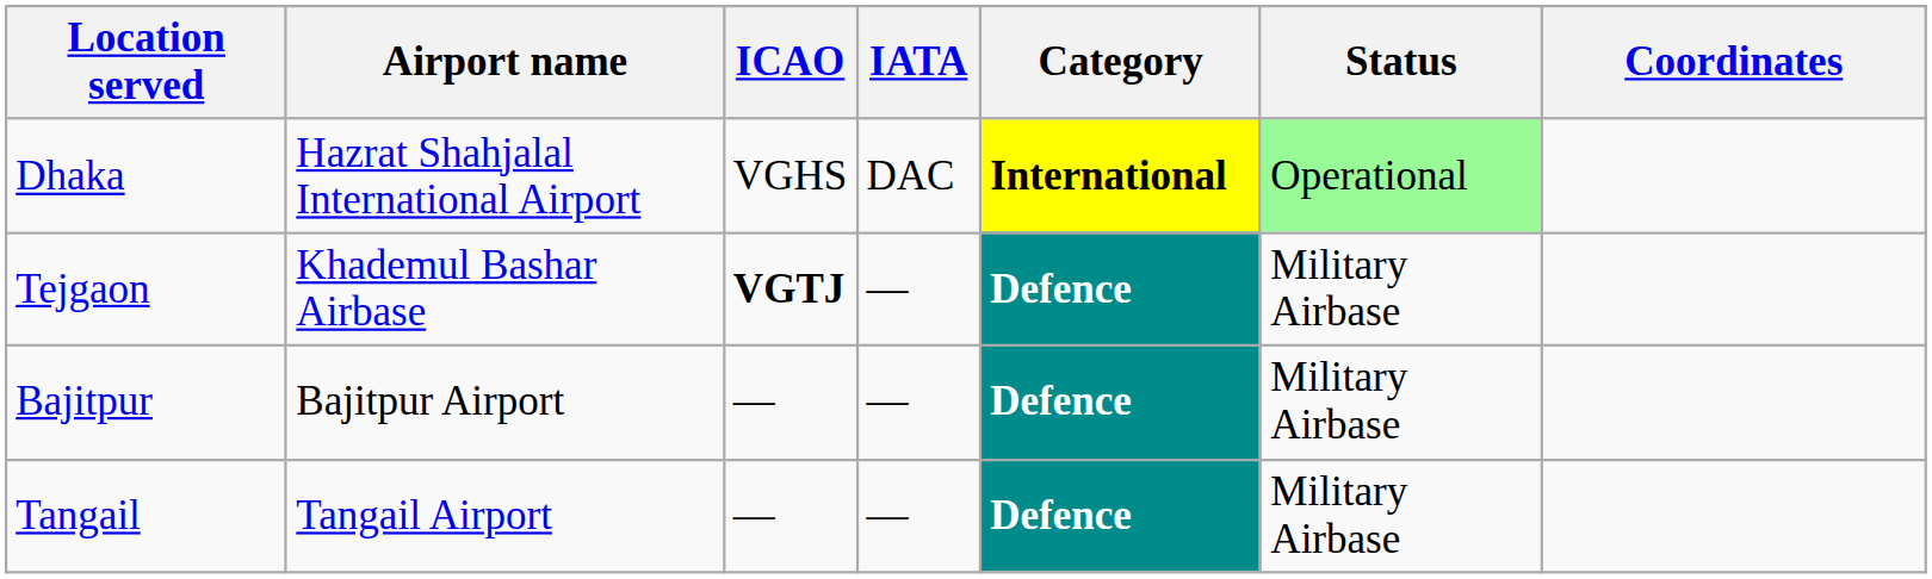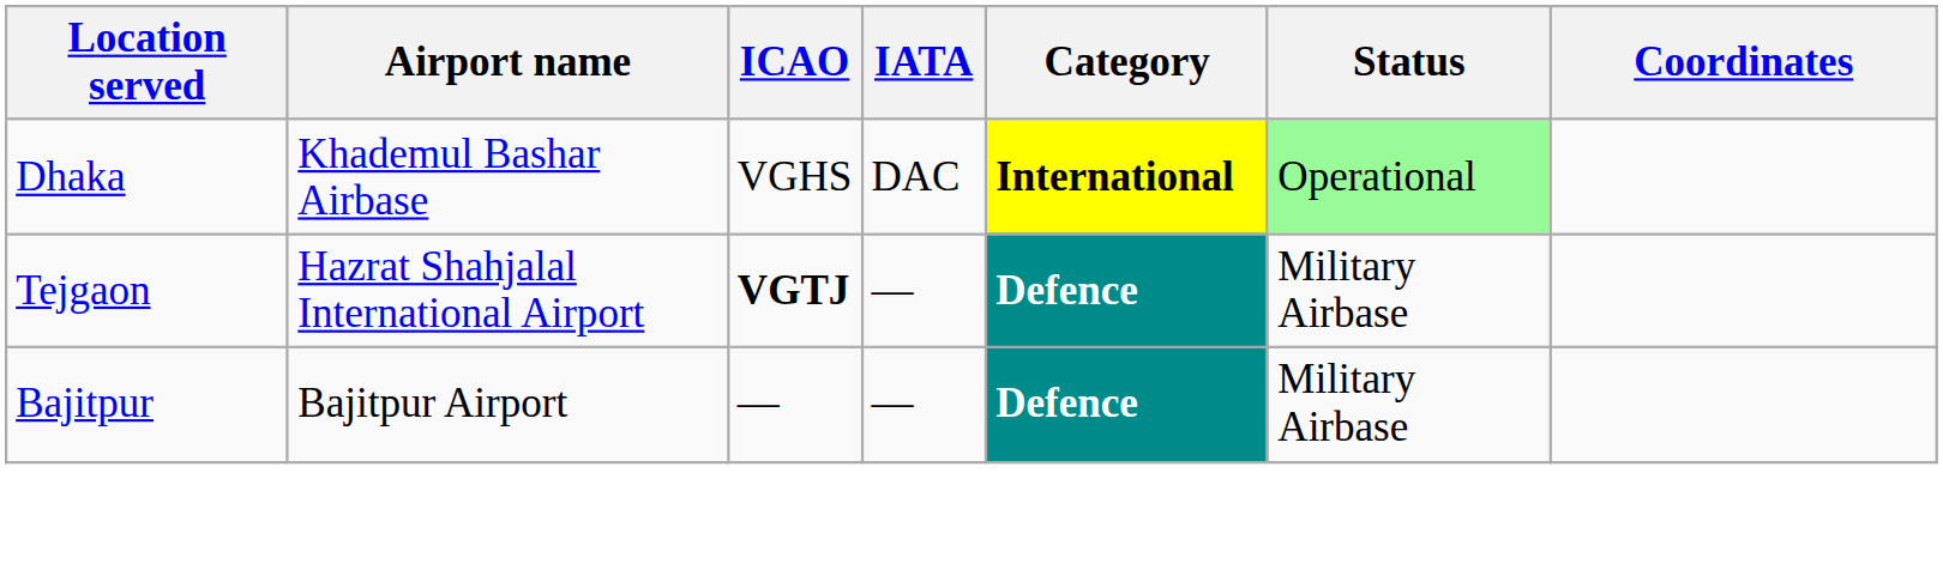 <table class="wikitable sortable">
 <tr>
 <th width=100><a href='#'>Location served</a></th>
 <th width=160>Airport name</th>
 <th width=40><a href='#'>ICAO</a></th>
 <th width=40><a href='#'>IATA</a></th>
 <th width=100>Category</th>
 <th width=100>Status</th>
 <th width=140><a href='#'>Coordinates</a></th>
 </tr>
 <tr>
 <td><a href='#'>Dhaka</a></td>
-<td><a href='#'>Hazrat Shahjalal International Airport</a></td>
+<td><a href='#'>Khademul Bashar Airbase</a></td>
 <td>VGHS</td>
 <td>DAC</td>
 <td style="background:#FFFF00;"><strong>International</strong></td>
 <td style="background:PaleGreen; color:black;">Operational</td>
 <td></td>
 </tr>
 <tr>
 <td><a href='#'>Tejgaon</a></td>
-<td><a href='#'>Khademul Bashar Airbase</a></td>
+<td><a href='#'>Hazrat Shahjalal International Airport</a></td>
 <td><strong>VGTJ</strong></td>
 <td>—</td>
 <td style="background:DarkCyan; color:white;"><strong>Defence</strong></td>
 <td>Military Airbase</td>
 <td></td>
 </tr>
 <tr>
 <td><a href='#'>Bajitpur</a></td>
 <td>Bajitpur Airport</td>
 <td>—</td>
 <td>—</td>
 <td style="background:DarkCyan; color:white;"><strong>Defence</strong></td>
 <td>Military Airbase</td>
 <td></td>
 </tr>
-<tr>
-<td><a href='#'>Tangail</a></td>
-<td><a href='#'>Tangail Airport</a></td>
-<td>—</td>
-<td>—</td>
-<td style="background:DarkCyan; color:white;"><strong>Defence</strong></td>
-<td>Military Airbase</td>
-<td></td>
-</tr>
 </table>
